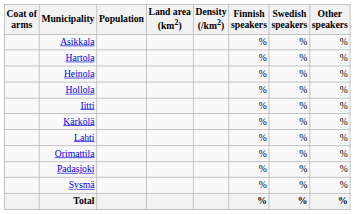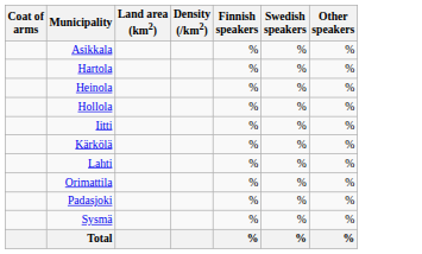 <table class="wikitable sortable" style="font-size: 90%; text-align: right; line-height: normal;">
 <tr>
 <th class="unsortable">Coat of<br>arms</th>
 <th>Municipality</th>
-<th>Population</th>
 <th>Land area<br>(km<sup>2</sup>)</th>
 <th>Density<br>(/km<sup>2</sup>)</th>
 <th>Finnish<br>speakers</th>
 <th>Swedish<br>speakers</th>
 <th>Other<br>speakers</th>
 </tr>
 <tr>
 <td></td>
 <td><a href='#'>Asikkala</a></td>
 <td></td>
 <td></td>
-<td></td>
 <td> %</td>
 <td> %</td>
 <td> %</td>
 </tr>
 <tr>
 <td></td>
 <td><a href='#'>Hartola</a></td>
-<td></td>
 <td></td>
 <td></td>
 <td> %</td>
 <td> %</td>
 <td> %</td>
 </tr>
 <tr>
 <td></td>
 <td><a href='#'>Heinola</a></td>
 <td></td>
 <td></td>
-<td></td>
 <td> %</td>
 <td> %</td>
 <td> %</td>
 </tr>
 <tr>
 <td></td>
 <td><a href='#'>Hollola</a></td>
-<td></td>
 <td></td>
 <td></td>
 <td> %</td>
 <td> %</td>
 <td> %</td>
 </tr>
 <tr>
 <td></td>
 <td><a href='#'>Iitti</a></td>
 <td></td>
 <td></td>
-<td></td>
 <td> %</td>
 <td> %</td>
 <td> %</td>
 </tr>
 <tr>
 <td></td>
 <td><a href='#'>Kärkölä</a></td>
-<td></td>
 <td></td>
 <td></td>
 <td> %</td>
 <td> %</td>
 <td> %</td>
 </tr>
 <tr>
 <td></td>
 <td><a href='#'>Lahti</a></td>
 <td></td>
 <td></td>
-<td></td>
 <td> %</td>
 <td> %</td>
 <td> %</td>
 </tr>
 <tr>
 <td></td>
 <td><a href='#'>Orimattila</a></td>
-<td></td>
 <td></td>
 <td></td>
 <td> %</td>
 <td> %</td>
 <td> %</td>
 </tr>
 <tr>
 <td></td>
 <td><a href='#'>Padasjoki</a></td>
 <td></td>
 <td></td>
-<td></td>
 <td> %</td>
 <td> %</td>
 <td> %</td>
 </tr>
 <tr>
 <td></td>
 <td><a href='#'>Sysmä</a></td>
-<td></td>
 <td></td>
 <td></td>
 <td> %</td>
 <td> %</td>
 <td> %</td>
 </tr>
 <tr>
 <th></th>
 <th + style=text-align:right>Total</th>
 <th + style=text-align:right></th>
 <th + style=text-align:right></th>
-<th + style=text-align:right></th>
 <th !+ style=text-align:right> %</th>
 <th !+ style=text-align:right> %</th>
 <th !+ style=text-align:right> %</th>
 </tr>
 </table>
